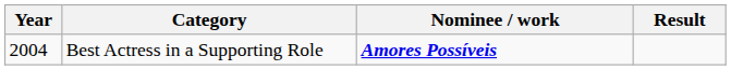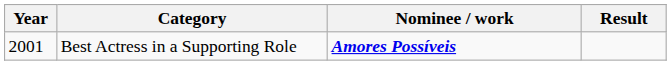 <table class=wikitable>
 <tr>
 <th Width=5%>Year</th>
 <th Width=32%>Category</th>
 <th Width=30%>Nominee / work</th>
 <th Width=10%>Result</th>
 </tr>
 <tr>
-<td>2004</td>
+<td>2001</td>
 <td>Best Actress in a Supporting Role</td>
 <td><strong><em><a href='#'>Amores Possíveis</a></em></strong></td>
 <td></td>
 </tr>
 </table>
